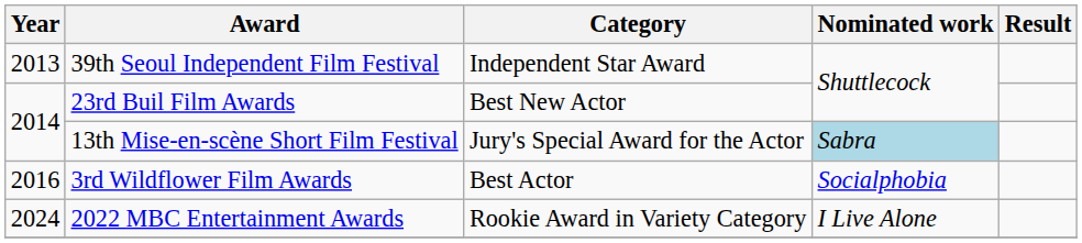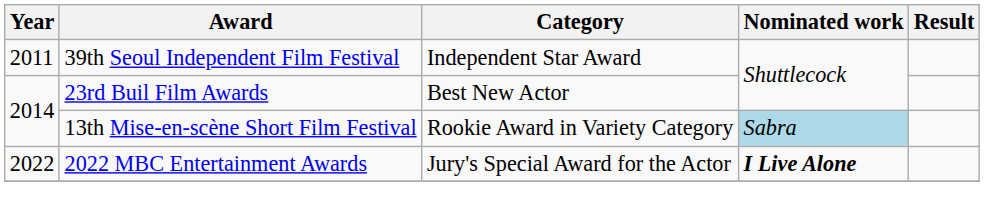 <table class="wikitable">
 <tr>
 <th>Year</th>
 <th>Award</th>
 <th>Category</th>
 <th>Nominated work</th>
 <th>Result</th>
 </tr>
 <tr>
-<td>2013</td>
+<td>2011</td>
 <td>39th <a href='#'>Seoul Independent Film Festival</a></td>
 <td>Independent Star Award</td>
 <td rowspan="2"><em>Shuttlecock</em></td>
 <td></td>
 </tr>
 <tr>
 <td rowspan="2">2014</td>
 <td><a href='#'>23rd Buil Film Awards</a></td>
 <td>Best New Actor</td>
 <td></td>
 </tr>
 <tr>
 <td>13th <a href='#'>Mise-en-scène Short Film Festival</a></td>
-<td>Jury's Special Award for the Actor</td>
+<td>Rookie Award in Variety Category</td>
 <td style="background: lightblue;"><em>Sabra</em></td>
 <td></td>
 </tr>
 <tr>
-<td>2016</td>
-<td><a href='#'>3rd Wildflower Film Awards</a></td>
-<td>Best Actor</td>
-<td><em><a href='#'>Socialphobia</a></em></td>
-<td></td>
-</tr>
-<tr>
-<td>2024</td>
+<td>2022</td>
 <td><a href='#'>2022 MBC Entertainment Awards</a></td>
-<td>Rookie Award in Variety Category</td>
-<td><em> I Live Alone</em></td>
+<td>Jury's Special Award for the Actor</td>
+<td><strong><em> I Live Alone</em></strong></td>
 <td></td>
 </tr>
 <tr>
 </tr>
 </table>
